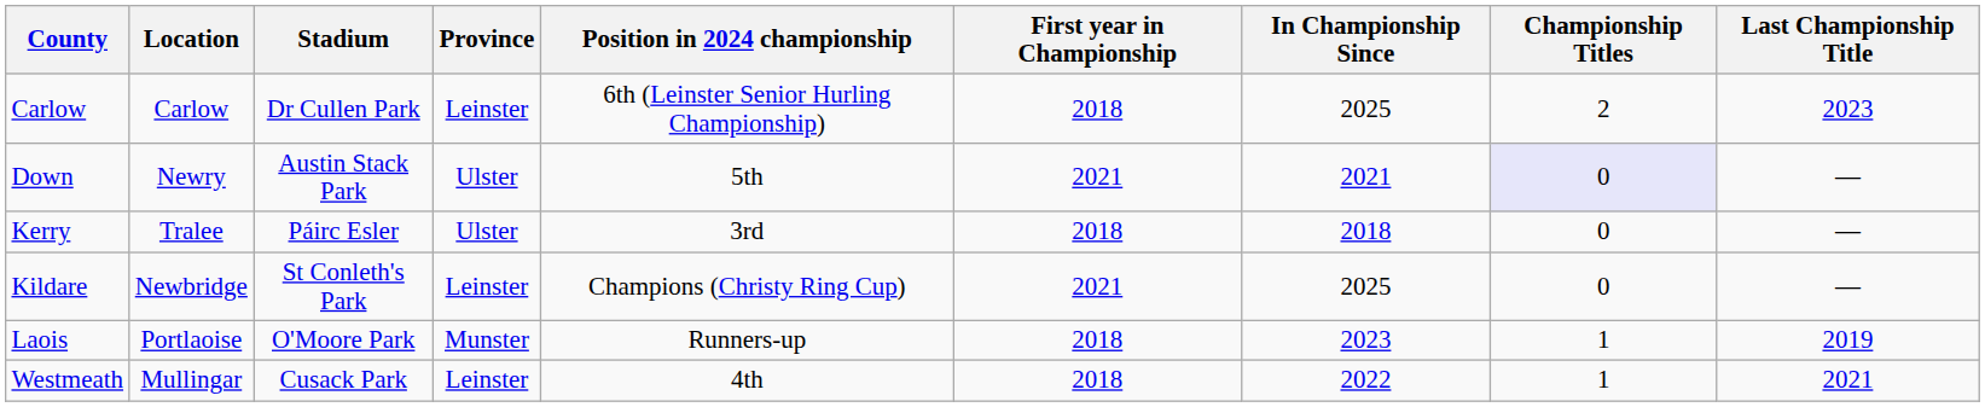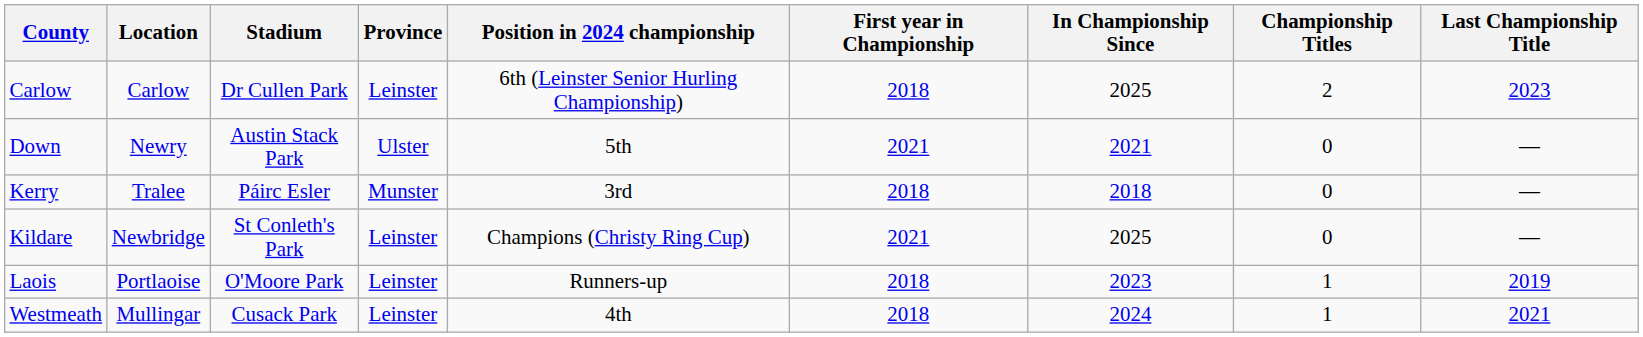 <table class="wikitable sortable" style="text-align:center">
 <tr>
 <th><a href='#'>County</a></th>
 <th>Location</th>
 <th>Stadium</th>
 <th>Province</th>
 <th>Position in <a href='#'>2024</a> championship</th>
 <th>First year in Championship</th>
 <th>In Championship Since</th>
 <th>Championship Titles</th>
 <th>Last Championship Title</th>
 </tr>
 <tr>
 <td style="text-align:left"> <a href='#'>Carlow</a></td>
 <td><a href='#'>Carlow</a></td>
 <td><a href='#'>Dr Cullen Park</a></td>
 <td><a href='#'>Leinster</a></td>
 <td>6th (<a href='#'>Leinster Senior Hurling Championship</a>)</td>
 <td><a href='#'>2018</a></td>
 <td>2025</td>
 <td>2</td>
 <td><a href='#'>2023</a></td>
 </tr>
 <tr>
 <td style="text-align:left"> <a href='#'>Down</a></td>
 <td><a href='#'>Newry</a></td>
 <td><a href='#'>Austin Stack Park</a></td>
 <td><a href='#'>Ulster</a></td>
 <td>5th</td>
 <td><a href='#'>2021</a></td>
 <td><a href='#'>2021</a></td>
-<td style="background: lavender;">0</td>
+<td>0</td>
 <td>—</td>
 </tr>
 <tr>
 <td style="text-align:left"> <a href='#'>Kerry</a></td>
 <td><a href='#'>Tralee</a></td>
 <td><a href='#'>Páirc Esler</a></td>
-<td><a href='#'>Ulster</a></td>
+<td><a href='#'>Munster</a></td>
 <td>3rd</td>
 <td><a href='#'>2018</a></td>
 <td><a href='#'>2018</a></td>
 <td>0</td>
 <td>—</td>
 </tr>
 <tr>
 <td style="text-align:left"> <a href='#'>Kildare</a></td>
 <td><a href='#'>Newbridge</a></td>
 <td><a href='#'>St Conleth's Park</a></td>
 <td><a href='#'>Leinster</a></td>
 <td>Champions (<a href='#'>Christy Ring Cup</a>)</td>
 <td><a href='#'>2021</a></td>
 <td>2025</td>
 <td>0</td>
 <td>—</td>
 </tr>
 <tr>
 <td style="text-align:left"> <a href='#'>Laois</a></td>
 <td><a href='#'>Portlaoise</a></td>
 <td><a href='#'>O'Moore Park</a></td>
-<td><a href='#'>Munster</a></td>
+<td><a href='#'>Leinster</a></td>
 <td>Runners-up</td>
 <td><a href='#'>2018</a></td>
 <td><a href='#'>2023</a></td>
 <td>1</td>
 <td><a href='#'>2019</a></td>
 </tr>
 <tr>
 <td style="text-align:left"> <a href='#'>Westmeath</a></td>
 <td><a href='#'>Mullingar</a></td>
 <td><a href='#'>Cusack Park</a></td>
 <td><a href='#'>Leinster</a></td>
 <td>4th</td>
 <td><a href='#'>2018</a></td>
-<td><a href='#'>2022</a></td>
+<td><a href='#'>2024</a></td>
 <td>1</td>
 <td><a href='#'>2021</a></td>
 </tr>
 </table>
